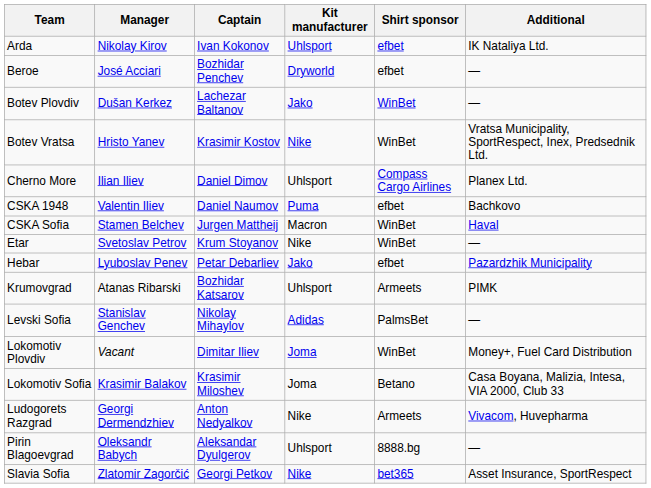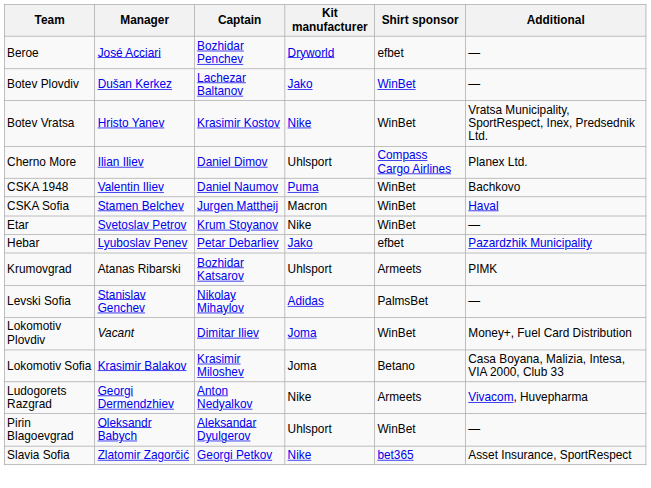 <table class="wikitable sortable" style="text-align: left;">
 <tr>
 <th>Team</th>
 <th>Manager</th>
 <th>Captain</th>
 <th>Kit manufacturer</th>
 <th>Shirt sponsor</th>
 <th>Additional</th>
-</tr>
-<tr>
-<td>Arda</td>
-<td> <a href='#'>Nikolay Kirov</a></td>
-<td> <a href='#'>Ivan Kokonov</a></td>
-<td><a href='#'>Uhlsport</a></td>
-<td><a href='#'>efbet</a></td>
-<td>IK Nataliya Ltd.</td>
 </tr>
 <tr>
 <td>Beroe</td>
 <td> <a href='#'>José Acciari</a></td>
 <td> <a href='#'>Bozhidar Penchev</a></td>
 <td><a href='#'>Dryworld</a></td>
 <td>efbet</td>
 <td>—</td>
 </tr>
 <tr>
 <td>Botev Plovdiv</td>
 <td> <a href='#'>Dušan Kerkez</a></td>
 <td> <a href='#'>Lachezar Baltanov</a></td>
 <td><a href='#'>Jako</a></td>
 <td><a href='#'>WinBet</a></td>
 <td>—</td>
 </tr>
 <tr>
 <td>Botev Vratsa</td>
 <td> <a href='#'>Hristo Yanev</a></td>
 <td> <a href='#'>Krasimir Kostov</a></td>
 <td><a href='#'>Nike</a></td>
 <td>WinBet</td>
 <td>Vratsa Municipality, SportRespect, Inex, Predsednik Ltd.</td>
 </tr>
 <tr>
 <td>Cherno More</td>
 <td> <a href='#'>Ilian Iliev</a></td>
 <td> <a href='#'>Daniel Dimov</a></td>
 <td>Uhlsport</td>
 <td><a href='#'>Compass Cargo Airlines</a></td>
 <td>Planex Ltd.</td>
 </tr>
 <tr>
 <td>CSKA 1948</td>
 <td> <a href='#'>Valentin Iliev</a></td>
 <td> <a href='#'>Daniel Naumov</a></td>
 <td><a href='#'>Puma</a></td>
-<td>efbet</td>
+<td>WinBet</td>
 <td>Bachkovo</td>
 </tr>
 <tr>
 <td>CSKA Sofia</td>
 <td> <a href='#'>Stamen Belchev</a></td>
 <td> <a href='#'>Jurgen Mattheij</a></td>
 <td>Macron</td>
 <td>WinBet</td>
 <td><a href='#'>Haval</a></td>
 </tr>
 <tr>
 <td>Etar</td>
 <td> <a href='#'>Svetoslav Petrov</a></td>
 <td> <a href='#'>Krum Stoyanov</a></td>
 <td>Nike</td>
 <td>WinBet</td>
 <td>—</td>
 </tr>
 <tr>
 <td>Hebar</td>
 <td> <a href='#'>Lyuboslav Penev</a></td>
 <td> <a href='#'>Petar Debarliev</a></td>
 <td><a href='#'>Jako</a></td>
 <td>efbet</td>
 <td><a href='#'>Pazardzhik Municipality</a></td>
 </tr>
 <tr>
 <td>Krumovgrad</td>
 <td> Atanas Ribarski</td>
 <td> <a href='#'>Bozhidar Katsarov</a></td>
 <td>Uhlsport</td>
 <td>Armeets</td>
 <td>PIMK</td>
 </tr>
 <tr>
 <td>Levski Sofia</td>
 <td> <a href='#'>Stanislav Genchev</a></td>
 <td> <a href='#'>Nikolay Mihaylov</a></td>
 <td><a href='#'>Adidas</a></td>
 <td>PalmsBet</td>
 <td>—</td>
 </tr>
 <tr>
 <td>Lokomotiv Plovdiv</td>
 <td><em>Vacant</em></td>
 <td> <a href='#'>Dimitar Iliev</a></td>
 <td><a href='#'>Joma</a></td>
 <td>WinBet</td>
 <td>Money+, Fuel Card Distribution</td>
 </tr>
 <tr>
 <td>Lokomotiv Sofia</td>
 <td> <a href='#'>Krasimir Balakov</a></td>
 <td> <a href='#'>Krasimir Miloshev</a></td>
 <td>Joma</td>
 <td>Betano</td>
 <td>Casa Boyana, Malizia, Intesa, VIA 2000, Club 33</td>
 </tr>
 <tr>
 <td>Ludogorets Razgrad</td>
 <td> <a href='#'>Georgi Dermendzhiev</a></td>
 <td> <a href='#'>Anton Nedyalkov</a></td>
 <td>Nike</td>
 <td>Armeets</td>
 <td><a href='#'>Vivacom</a>, Huvepharma</td>
 </tr>
 <tr>
 <td>Pirin Blagoevgrad</td>
 <td> <a href='#'>Oleksandr Babych</a></td>
 <td> <a href='#'>Aleksandar Dyulgerov</a></td>
 <td>Uhlsport</td>
-<td>8888.bg</td>
+<td>WinBet</td>
 <td>—</td>
 </tr>
 <tr>
 <td>Slavia Sofia</td>
 <td> <a href='#'>Zlatomir Zagorčić</a></td>
 <td> <a href='#'>Georgi Petkov</a></td>
 <td><a href='#'>Nike</a></td>
 <td><a href='#'>bet365</a></td>
 <td>Asset Insurance, SportRespect</td>
 </tr>
 </table>
